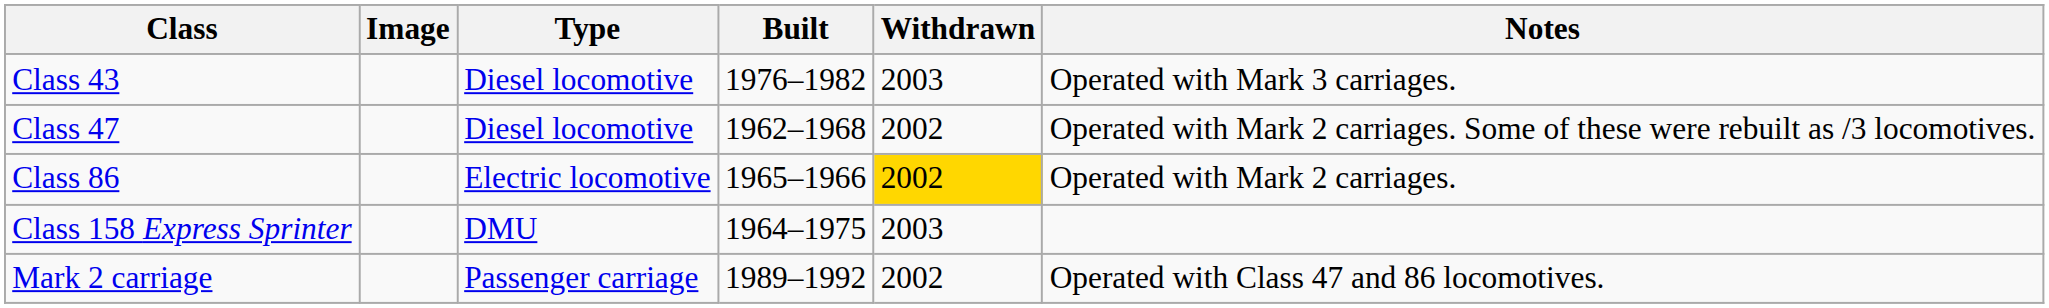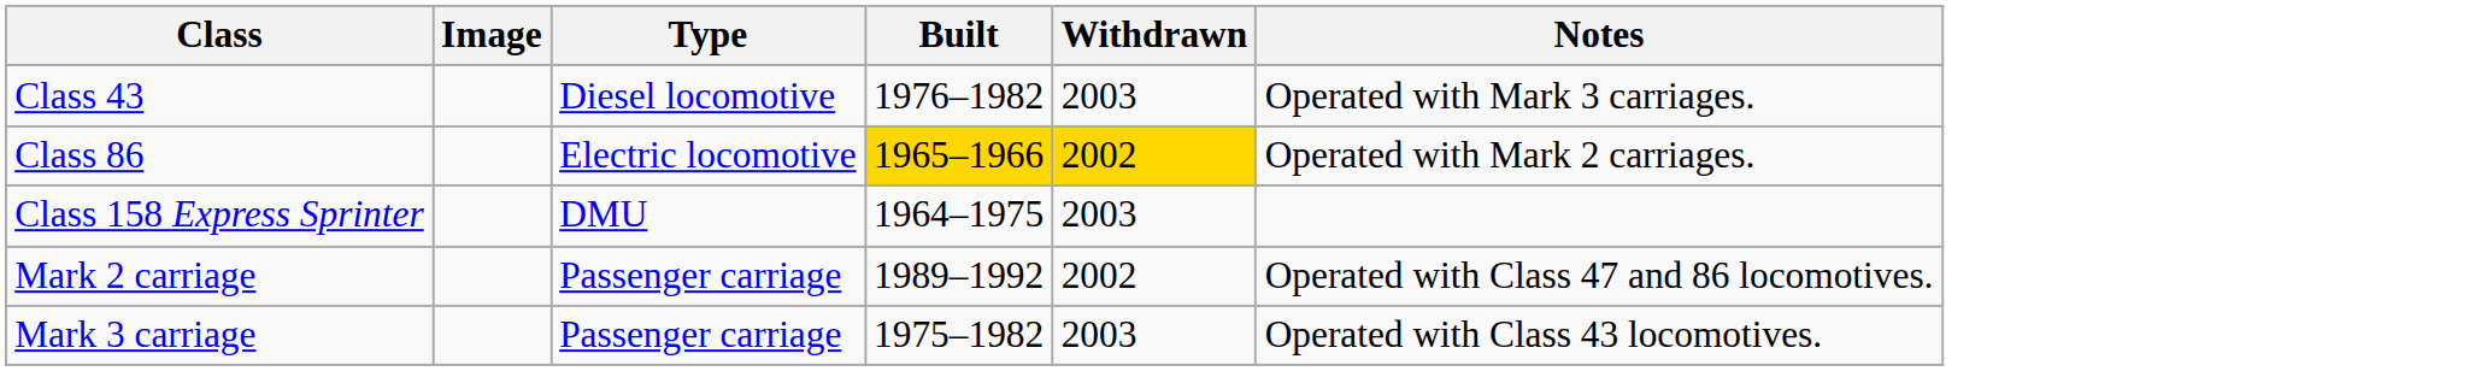 <table class="wikitable">
 <tr style="background:#f9f9f9;">
 <th>Class</th>
 <th>Image</th>
 <th>Type</th>
 <th>Built</th>
 <th>Withdrawn</th>
 <th>Notes</th>
 </tr>
 <tr>
 <td><a href='#'>Class 43</a></td>
 <td></td>
 <td><a href='#'>Diesel locomotive</a></td>
 <td>1976–1982</td>
 <td>2003</td>
 <td>Operated with Mark 3 carriages.</td>
 </tr>
 <tr>
-<td><a href='#'>Class 47</a></td>
-<td></td>
-<td><a href='#'>Diesel locomotive</a></td>
-<td>1962–1968</td>
-<td>2002</td>
-<td>Operated with Mark 2 carriages. Some of these were rebuilt as /3 locomotives.</td>
-</tr>
-<tr>
 <td><a href='#'>Class 86</a></td>
 <td></td>
 <td><a href='#'>Electric locomotive</a></td>
-<td>1965–1966</td>
+<td style="background: gold;">1965–1966</td>
 <td style="background: gold;">2002</td>
 <td>Operated with Mark 2 carriages.</td>
 </tr>
 <tr>
 <td><a href='#'>Class 158 <em>Express Sprinter</em></a></td>
 <td></td>
 <td><a href='#'>DMU</a></td>
 <td>1964–1975</td>
 <td>2003</td>
 <td></td>
 </tr>
 <tr>
 <td><a href='#'>Mark 2 carriage</a></td>
 <td></td>
 <td><a href='#'>Passenger carriage</a></td>
 <td>1989–1992</td>
 <td>2002</td>
 <td>Operated with Class 47 and 86 locomotives.</td>
 </tr>
+<tr>
+<td><a href='#'>Mark 3 carriage</a></td>
+<td></td>
+<td><a href='#'>Passenger carriage</a></td>
+<td>1975–1982</td>
+<td>2003</td>
+<td>Operated with Class 43 locomotives.</td>
+</tr>
 </table>
